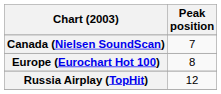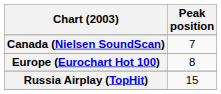 <table class="wikitable sortable plainrowheaders" style="text-align:center">
 <tr>
 <th>Chart (2003)</th>
 <th>Peak<br>position</th>
 </tr>
 <tr>
 </tr>
 <tr>
 </tr>
 <tr>
 </tr>
 <tr>
 <th scope="row">Canada (<a href='#'>Nielsen SoundScan</a>)</th>
 <td>7</td>
 </tr>
 <tr>
 </tr>
 <tr>
 </tr>
 <tr>
 <th scope="row">Europe (<a href='#'>Eurochart Hot 100</a>)</th>
 <td>8</td>
 </tr>
 <tr>
 </tr>
 <tr>
 </tr>
 <tr>
 </tr>
 <tr>
 </tr>
 <tr>
 </tr>
 <tr>
 </tr>
 <tr>
 </tr>
 <tr>
 <th scope="row">Russia Airplay (<a href='#'>TopHit</a>)</th>
-<td>12</td>
+<td>15</td>
 </tr>
 <tr>
 </tr>
 <tr>
 </tr>
 <tr>
 </tr>
 <tr>
 </tr>
 <tr>
 </tr>
 <tr>
 </tr>
 <tr>
 </tr>
 </table>
